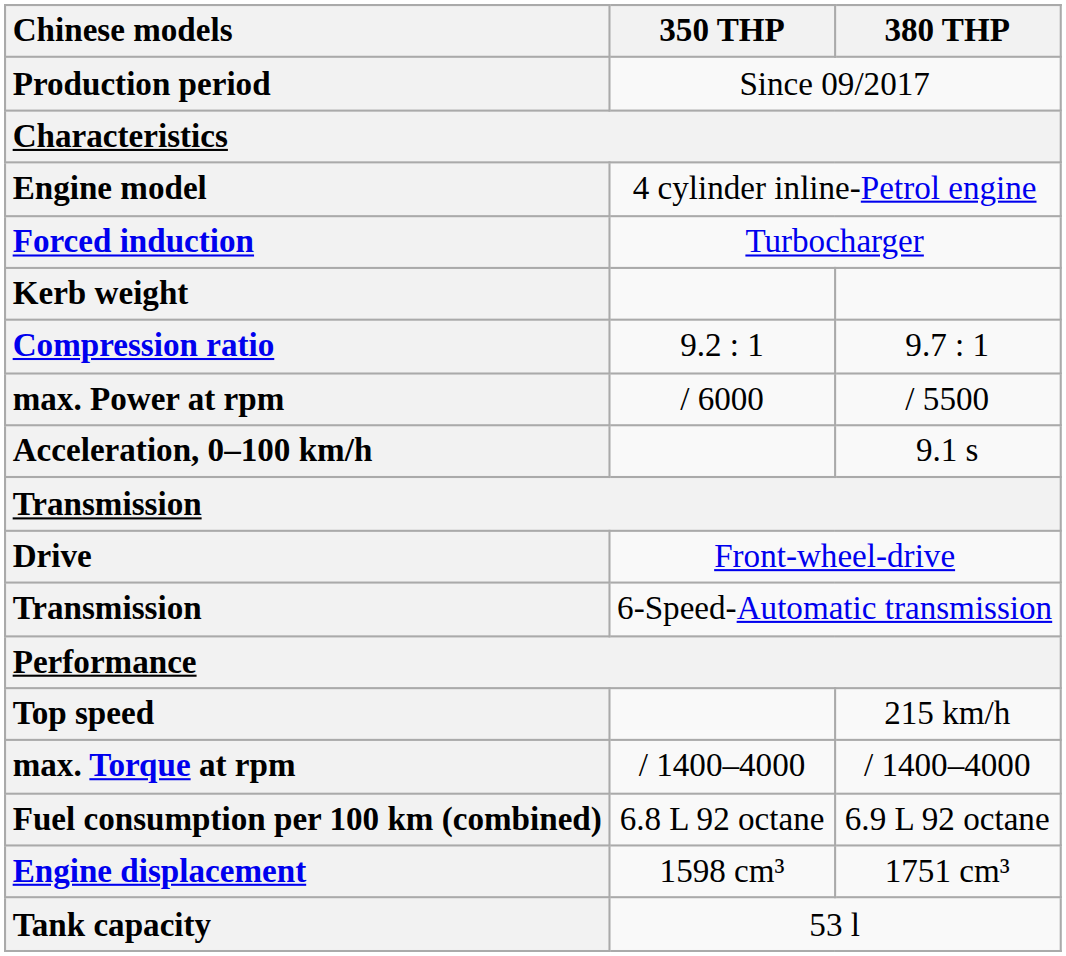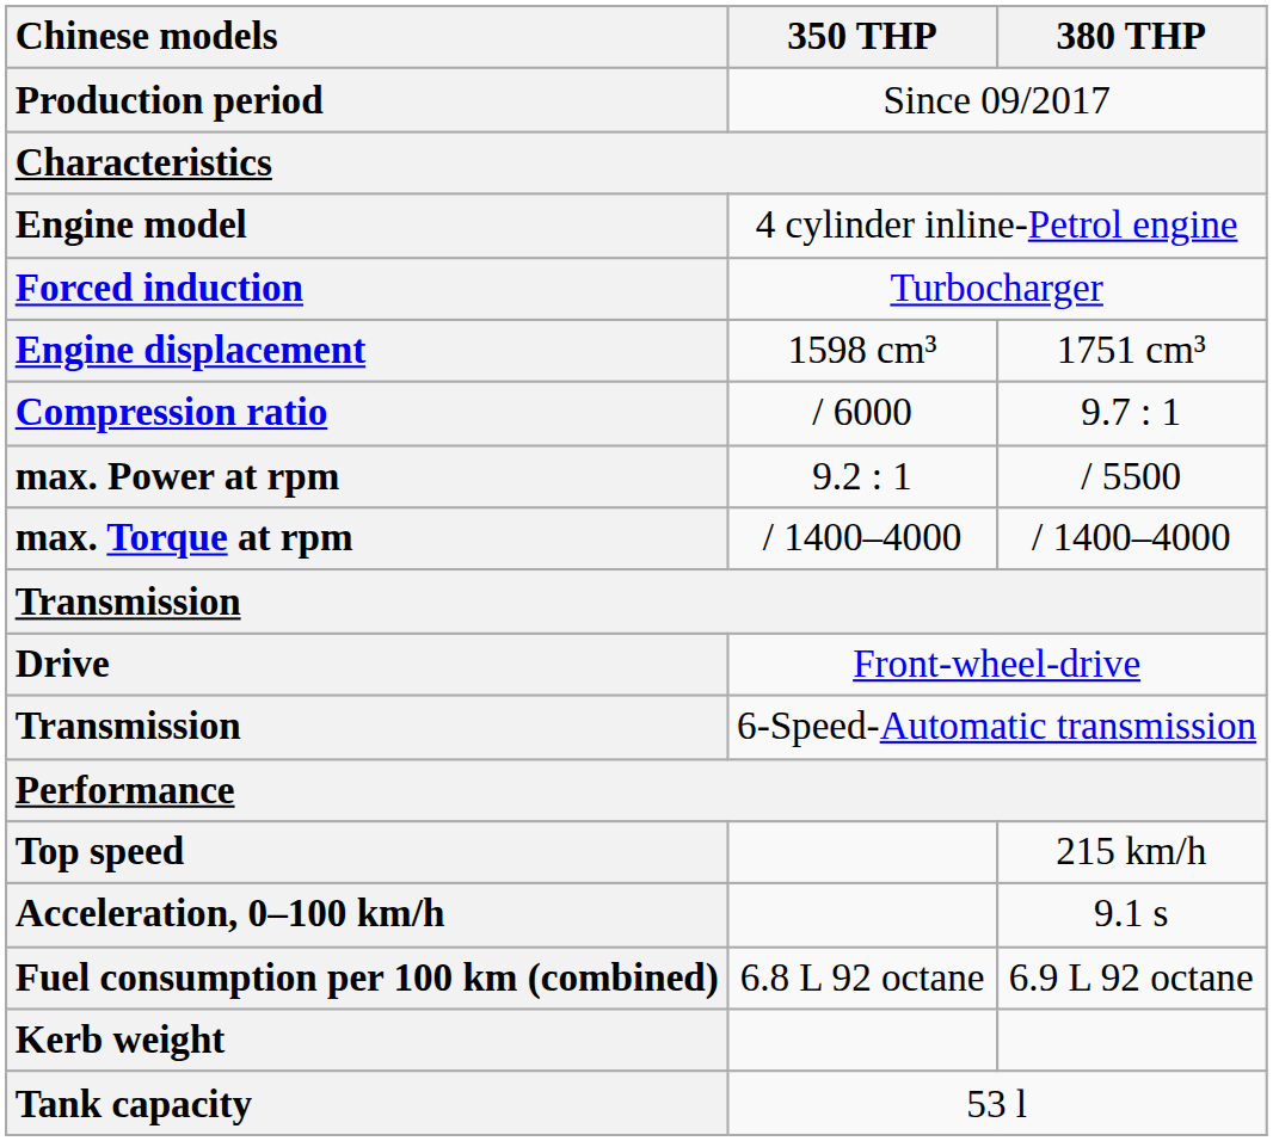 <table class="wikitable" style="font-size: 100%; text-align: center;">
 <tr class="hintergrundfarbe5">
 <th style="text-align:left;">Chinese models</th>
 <th>350 THP</th>
 <th>380 THP</th>
 </tr>
 <tr>
 <th style="text-align:left;">Production period</th>
 <td colspan="2">Since 09/2017</td>
 </tr>
 <tr>
 <th style="text-align:left;" colspan="3"><u>Characteristics</u></th>
 </tr>
 <tr>
 <th style="text-align:left;">Engine model</th>
 <td colspan="2">4 cylinder inline-<a href='#'>Petrol engine</a></td>
 </tr>
 <tr>
 <th style="text-align:left;"><a href='#'>Forced induction</a></th>
 <td colspan="2"><a href='#'>Turbocharger</a></td>
 </tr>
 <tr>
-<th style="text-align:left;">Kerb weight</th>
-<td></td>
-<td></td>
+<th style="text-align:left;"><a href='#'>Engine displacement</a></th>
+<td>1598 cm³</td>
+<td>1751 cm³</td>
 </tr>
 <tr>
 <th style="text-align:left;"><a href='#'>Compression ratio</a></th>
-<td>9.2 : 1</td>
+<td> / 6000</td>
 <td>9.7 : 1</td>
 </tr>
 <tr>
 <th style="text-align:left;">max. Power at rpm</th>
-<td> / 6000</td>
+<td>9.2 : 1</td>
 <td> / 5500</td>
 </tr>
 <tr>
-<th style="text-align:left;">Acceleration, 0–100 km/h</th>
-<td></td>
-<td>9.1 s</td>
+<th style="text-align:left;">max. <a href='#'>Torque</a> at rpm</th>
+<td> / 1400–4000</td>
+<td> / 1400–4000</td>
 </tr>
 <tr>
 <th style="text-align:left;" colspan="3"><u>Transmission</u></th>
 </tr>
 <tr>
 <th style="text-align:left;">Drive</th>
 <td colspan="2"><a href='#'>Front-wheel-drive</a></td>
 </tr>
 <tr>
 <th style="text-align:left;">Transmission</th>
 <td colspan="2">6-Speed-<a href='#'>Automatic transmission</a></td>
 </tr>
 <tr>
 <th style="text-align:left;" colspan="3"><u>Performance</u></th>
 </tr>
 <tr>
 <th style="text-align:left;">Top speed</th>
 <td></td>
 <td>215 km/h</td>
 </tr>
 <tr>
-<th style="text-align:left;">max. <a href='#'>Torque</a> at rpm</th>
-<td> / 1400–4000</td>
-<td> / 1400–4000</td>
+<th style="text-align:left;">Acceleration, 0–100 km/h</th>
+<td></td>
+<td>9.1 s</td>
 </tr>
 <tr>
 <th style="text-align:left;">Fuel consumption per 100 km (combined)</th>
 <td>6.8 L 92 octane</td>
 <td>6.9 L 92 octane</td>
 </tr>
 <tr>
-<th style="text-align:left;"><a href='#'>Engine displacement</a></th>
-<td>1598 cm³</td>
-<td>1751 cm³</td>
+<th style="text-align:left;">Kerb weight</th>
+<td></td>
+<td></td>
 </tr>
 <tr>
 <th style="text-align:left;">Tank capacity</th>
 <td colspan="2">53 l</td>
 </tr>
 </table>
